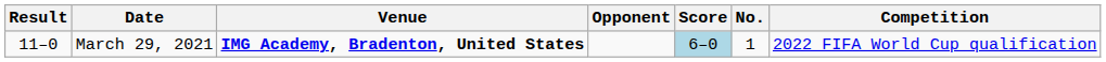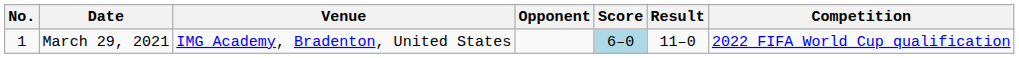 <table class="wikitable sortable">
 <tr>
-<th scope="col">Result</th>
+<th scope="col">No.</th>
 <th scope="col">Date</th>
 <th scope="col">Venue</th>
 <th scope="col">Opponent</th>
 <th scope="col">Score</th>
-<th scope="col">No.</th>
+<th scope="col">Result</th>
 <th scope="col">Competition</th>
 </tr>
 <tr>
-<td align="center">11–0</td>
+<td align="center">1</td>
 <td>March 29, 2021</td>
-<td><strong><a href='#'>IMG Academy</a>, <a href='#'>Bradenton</a>, United States</strong></td>
+<td><a href='#'>IMG Academy</a>, <a href='#'>Bradenton</a>, United States</td>
 <td></td>
 <td align="center" style="background: lightblue;">6–0</td>
-<td align="center">1</td>
+<td align="center">11–0</td>
 <td><a href='#'>2022 FIFA World Cup qualification</a></td>
 </tr>
 </table>
